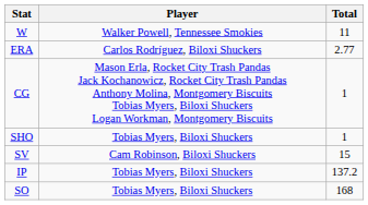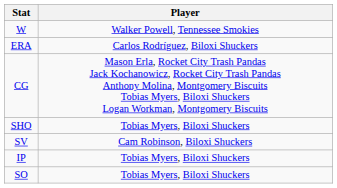 <table class="wikitable" width="40%" style="text-align:center;">
 <tr>
 <th width="5%">Stat</th>
 <th width="60%">Player</th>
-<th width="5%">Total</th>
 </tr>
 <tr>
 <td><a href='#'>W</a></td>
 <td><a href='#'>Walker Powell</a>, <a href='#'>Tennessee Smokies</a></td>
-<td>11</td>
 </tr>
 <tr>
 <td><a href='#'>ERA</a></td>
 <td><a href='#'>Carlos Rodríguez</a>, <a href='#'>Biloxi Shuckers</a></td>
-<td>2.77</td>
 </tr>
 <tr>
 <td><a href='#'>CG</a></td>
 <td><a href='#'>Mason Erla</a>, <a href='#'>Rocket City Trash Pandas</a> <br> <a href='#'>Jack Kochanowicz</a>, <a href='#'>Rocket City Trash Pandas</a> <br> <a href='#'>Anthony Molina</a>, <a href='#'>Montgomery Biscuits</a> <br> <a href='#'>Tobias Myers</a>, <a href='#'>Biloxi Shuckers</a> <br> <a href='#'>Logan Workman</a>, <a href='#'>Montgomery Biscuits</a></td>
-<td>1</td>
 </tr>
 <tr>
 <td><a href='#'>SHO</a></td>
 <td><a href='#'>Tobias Myers</a>, <a href='#'>Biloxi Shuckers</a></td>
-<td>1</td>
 </tr>
 <tr>
 <td><a href='#'>SV</a></td>
 <td><a href='#'>Cam Robinson</a>, <a href='#'>Biloxi Shuckers</a></td>
-<td>15</td>
 </tr>
 <tr>
 <td><a href='#'>IP</a></td>
 <td><a href='#'>Tobias Myers</a>, <a href='#'>Biloxi Shuckers</a></td>
-<td>137.2</td>
 </tr>
 <tr>
 <td><a href='#'>SO</a></td>
 <td><a href='#'>Tobias Myers</a>, <a href='#'>Biloxi Shuckers</a></td>
-<td>168</td>
 </tr>
 </table>
